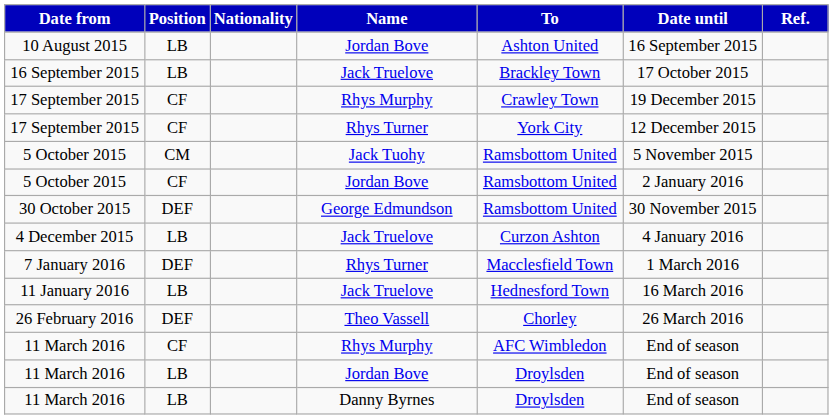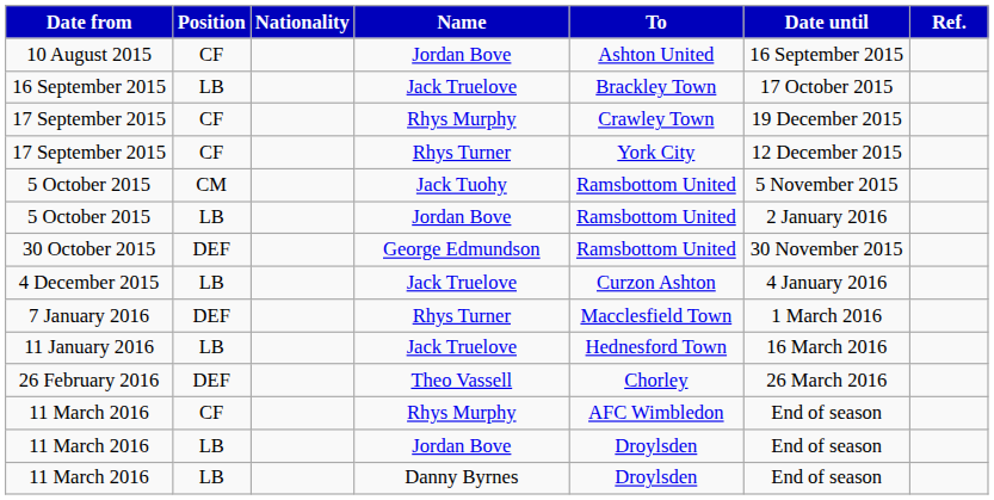 <table class="wikitable"  style="text-align:center; font-size:90%; ">
 <tr>
 <th style="background:#0000BB; color:white; width:115px;">Date from</th>
 <th style="background:#0000BB; color:white; width:50px;">Position</th>
 <th style="background:#0000BB; color:white; width:50px;">Nationality</th>
 <th style="background:#0000BB; color:white; width:150px;">Name</th>
 <th style="background:#0000BB; color:white; width:120px;">To</th>
 <th style="background:#0000BB; color:white; width:115px;">Date until</th>
 <th style="background:#0000BB; color:white; width:50px;">Ref.</th>
 </tr>
 <tr>
 <td>10 August 2015</td>
-<td>LB</td>
+<td>CF</td>
 <td></td>
 <td><a href='#'>Jordan Bove</a></td>
 <td><a href='#'>Ashton United</a></td>
 <td>16 September 2015</td>
 <td></td>
 </tr>
 <tr>
 <td>16 September 2015</td>
 <td>LB</td>
 <td></td>
 <td><a href='#'>Jack Truelove</a></td>
 <td><a href='#'>Brackley Town</a></td>
 <td>17 October 2015</td>
 <td></td>
 </tr>
 <tr>
 <td>17 September 2015</td>
 <td>CF</td>
 <td></td>
 <td><a href='#'>Rhys Murphy</a></td>
 <td><a href='#'>Crawley Town</a></td>
 <td>19 December 2015</td>
 <td></td>
 </tr>
 <tr>
 <td>17 September 2015</td>
 <td>CF</td>
 <td></td>
 <td><a href='#'>Rhys Turner</a></td>
 <td><a href='#'>York City</a></td>
 <td>12 December 2015</td>
 <td></td>
 </tr>
 <tr>
 <td>5 October 2015</td>
 <td>CM</td>
 <td></td>
 <td><a href='#'>Jack Tuohy</a></td>
 <td><a href='#'>Ramsbottom United</a></td>
 <td>5 November 2015</td>
 <td></td>
 </tr>
 <tr>
 <td>5 October 2015</td>
-<td>CF</td>
+<td>LB</td>
 <td></td>
 <td><a href='#'>Jordan Bove</a></td>
 <td><a href='#'>Ramsbottom United</a></td>
 <td>2 January 2016</td>
 <td></td>
 </tr>
 <tr>
 <td>30 October 2015</td>
 <td>DEF</td>
 <td></td>
 <td><a href='#'>George Edmundson</a></td>
 <td><a href='#'>Ramsbottom United</a></td>
 <td>30 November 2015</td>
 <td></td>
 </tr>
 <tr>
 <td>4 December 2015</td>
 <td>LB</td>
 <td></td>
 <td><a href='#'>Jack Truelove</a></td>
 <td><a href='#'>Curzon Ashton</a></td>
 <td>4 January 2016</td>
 <td></td>
 </tr>
 <tr>
 <td>7 January 2016</td>
 <td>DEF</td>
 <td></td>
 <td><a href='#'>Rhys Turner</a></td>
 <td><a href='#'>Macclesfield Town</a></td>
 <td>1 March 2016</td>
 <td></td>
 </tr>
 <tr>
 <td>11 January 2016</td>
 <td>LB</td>
 <td></td>
 <td><a href='#'>Jack Truelove</a></td>
 <td><a href='#'>Hednesford Town</a></td>
 <td>16 March 2016</td>
 <td></td>
 </tr>
 <tr>
 <td>26 February 2016</td>
 <td>DEF</td>
 <td></td>
 <td><a href='#'>Theo Vassell</a></td>
 <td><a href='#'>Chorley</a></td>
 <td>26 March 2016</td>
 <td></td>
 </tr>
 <tr>
 <td>11 March 2016</td>
 <td>CF</td>
 <td></td>
 <td><a href='#'>Rhys Murphy</a></td>
 <td><a href='#'>AFC Wimbledon</a></td>
 <td>End of season</td>
 <td></td>
 </tr>
 <tr>
 <td>11 March 2016</td>
 <td>LB</td>
 <td></td>
 <td><a href='#'>Jordan Bove</a></td>
 <td><a href='#'>Droylsden</a></td>
 <td>End of season</td>
 <td></td>
 </tr>
 <tr>
 <td>11 March 2016</td>
 <td>LB</td>
 <td></td>
 <td>Danny Byrnes</td>
 <td><a href='#'>Droylsden</a></td>
 <td>End of season</td>
 <td></td>
 </tr>
 </table>
